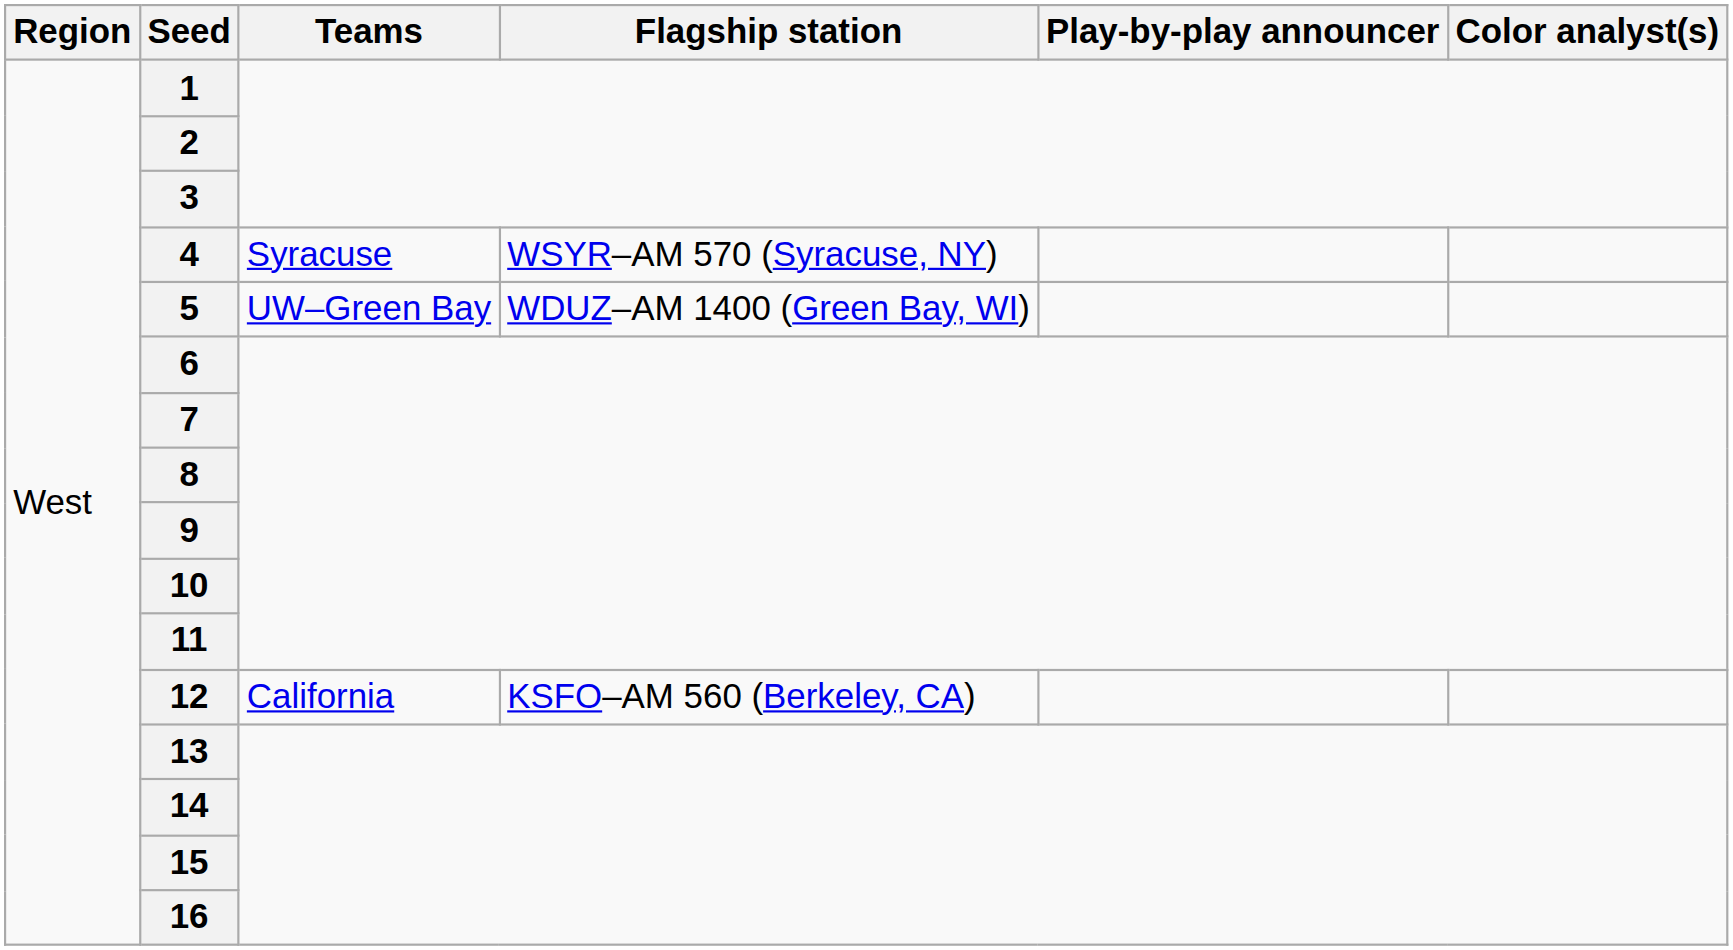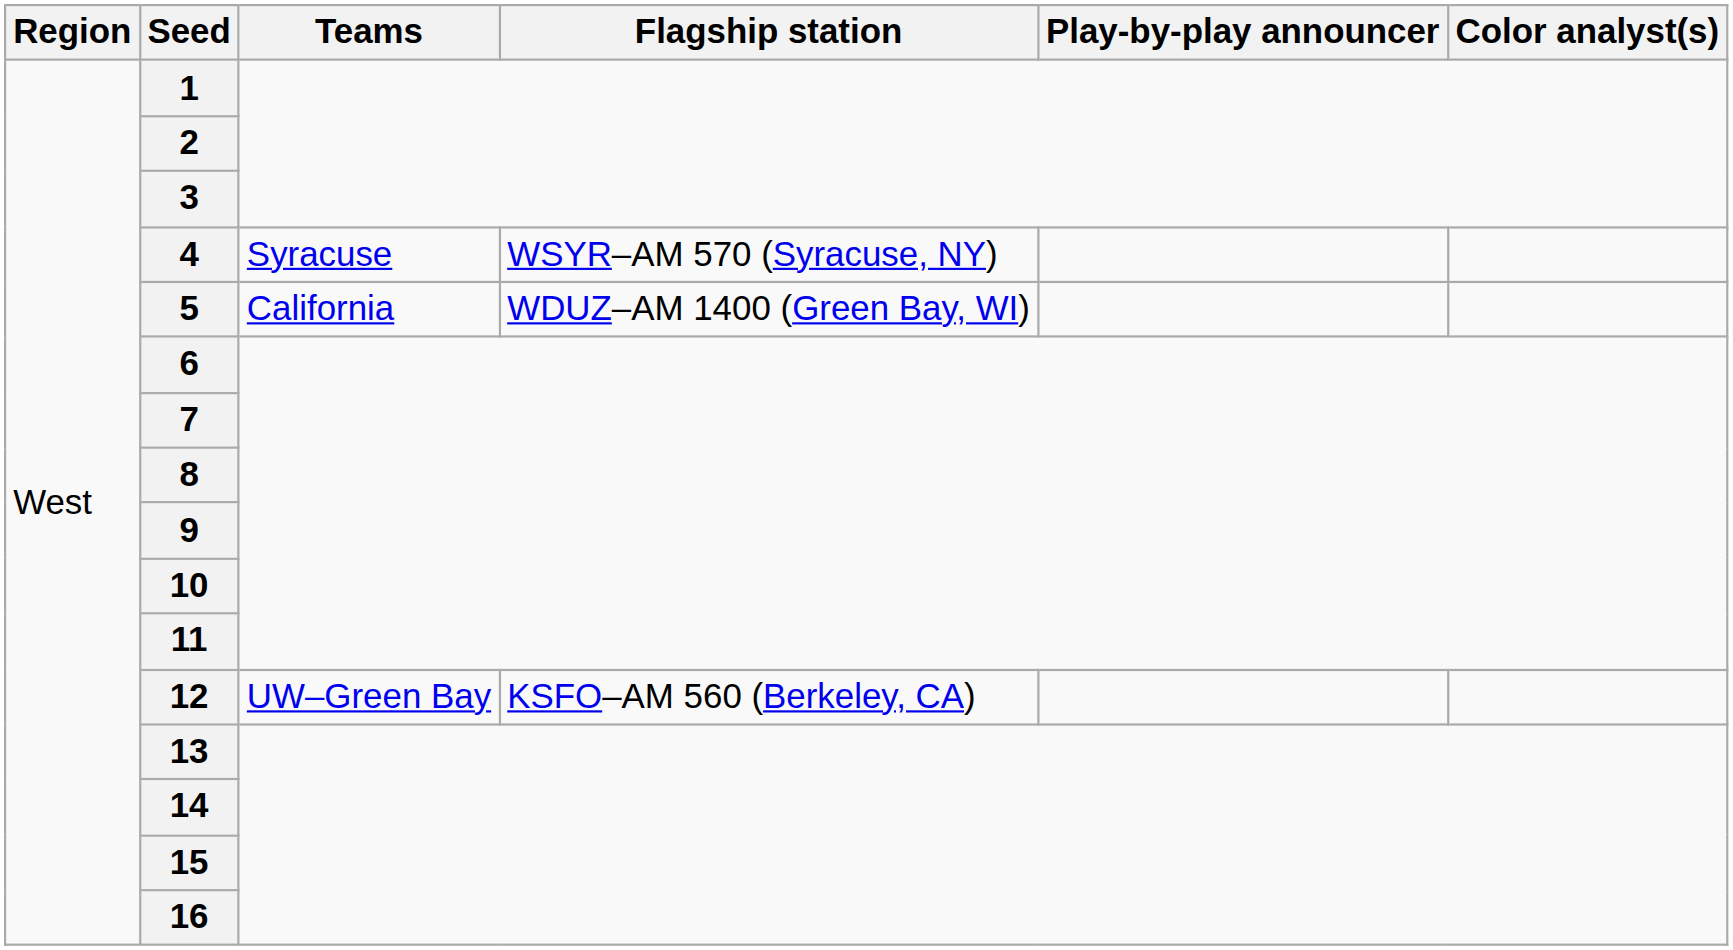 <table class="wikitable">
 <tr>
 <th>Region</th>
 <th>Seed</th>
 <th>Teams</th>
 <th>Flagship station</th>
 <th>Play-by-play announcer</th>
 <th>Color analyst(s)</th>
 </tr>
 <tr>
 <td rowspan="16">West</td>
 <th>1</th>
 </tr>
 <tr>
 <th>2</th>
 </tr>
 <tr>
 <th>3</th>
 </tr>
 <tr>
 <th>4</th>
 <td><a href='#'>Syracuse</a></td>
 <td><a href='#'>WSYR</a>–AM 570 (<a href='#'>Syracuse, NY</a>)</td>
 <td></td>
 <td></td>
 </tr>
 <tr>
 <th>5</th>
-<td><a href='#'>UW–Green Bay</a></td>
+<td><a href='#'>California</a></td>
 <td><a href='#'>WDUZ</a>–AM 1400 (<a href='#'>Green Bay, WI</a>)</td>
 <td></td>
 <td></td>
 </tr>
 <tr>
 <th>6</th>
 </tr>
 <tr>
 <th>7</th>
 </tr>
 <tr>
 <th>8</th>
 </tr>
 <tr>
 <th>9</th>
 </tr>
 <tr>
 <th>10</th>
 </tr>
 <tr>
 <th>11</th>
 </tr>
 <tr>
 <th>12</th>
-<td><a href='#'>California</a></td>
+<td><a href='#'>UW–Green Bay</a></td>
 <td><a href='#'>KSFO</a>–AM 560 (<a href='#'>Berkeley, CA</a>)</td>
 <td></td>
 <td></td>
 </tr>
 <tr>
 <th>13</th>
 </tr>
 <tr>
 <th>14</th>
 </tr>
 <tr>
 <th>15</th>
 </tr>
 <tr>
 <th>16</th>
 </tr>
 </table>
